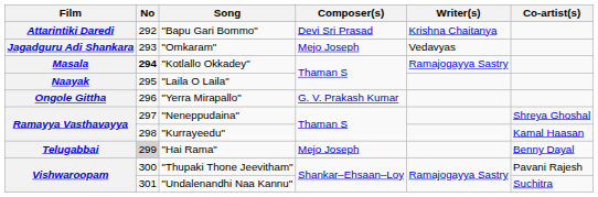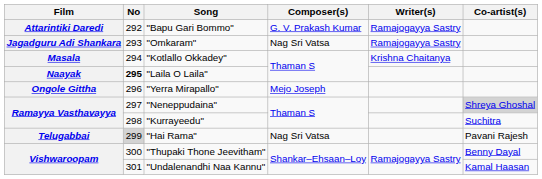 <table class="wikitable">
 <tr>
 <th>Film</th>
 <th>No</th>
 <th>Song</th>
 <th>Composer(s)</th>
 <th>Writer(s)</th>
 <th>Co-artist(s)</th>
 </tr>
 <tr>
 <th><em><a href='#'>Attarintiki Daredi</a></em></th>
 <td>292</td>
 <td>"Bapu Gari Bommo"</td>
-<td><a href='#'>Devi Sri Prasad</a></td>
-<td><a href='#'>Krishna Chaitanya</a></td>
+<td><a href='#'>G. V. Prakash Kumar</a></td>
+<td><a href='#'>Ramajogayya Sastry</a></td>
 <td></td>
 </tr>
 <tr>
 <th><em><a href='#'>Jagadguru Adi Shankara</a></em></th>
 <td>293</td>
 <td>"Omkaram"</td>
-<td><a href='#'>Mejo Joseph</a></td>
-<td>Vedavyas</td>
+<td>Nag Sri Vatsa</td>
+<td><a href='#'>Ramajogayya Sastry</a></td>
 <td></td>
 </tr>
 <tr>
 <th><em><a href='#'>Masala</a></em></th>
-<td><strong>294</strong></td>
+<td>294</td>
 <td>"Kotlallo Okkadey"</td>
 <td rowspan="2"><a href='#'>Thaman S</a></td>
-<td><a href='#'>Ramajogayya Sastry</a></td>
+<td><a href='#'>Krishna Chaitanya</a></td>
 <td></td>
 </tr>
 <tr>
 <th><em><a href='#'>Naayak</a></em></th>
-<td>295</td>
+<td><strong>295</strong></td>
 <td>"Laila O Laila"</td>
 <td></td>
 <td></td>
 </tr>
 <tr>
 <th><em><a href='#'>Ongole Gittha</a></em></th>
 <td>296</td>
 <td>"Yerra Mirapallo"</td>
-<td><a href='#'>G. V. Prakash Kumar</a></td>
+<td><a href='#'>Mejo Joseph</a></td>
 <td></td>
 <td></td>
 </tr>
 <tr>
 <th rowspan="2"><em><a href='#'>Ramayya Vasthavayya</a></em></th>
 <td>297</td>
 <td>"Neneppudaina"</td>
 <td rowspan="2"><a href='#'>Thaman S</a></td>
 <td></td>
-<td><a href='#'>Shreya Ghoshal</a></td>
+<td style="background: lightgrey;"><a href='#'>Shreya Ghoshal</a></td>
 </tr>
 <tr>
 <td>298</td>
 <td>"Kurrayeedu"</td>
 <td></td>
-<td><a href='#'>Kamal Haasan</a></td>
+<td><a href='#'>Suchitra</a></td>
 </tr>
 <tr>
 <th><em><a href='#'>Telugabbai</a></em></th>
 <td style="background: lightgrey;">299</td>
 <td>"Hai Rama"</td>
-<td><a href='#'>Mejo Joseph</a></td>
+<td>Nag Sri Vatsa</td>
 <td></td>
-<td><a href='#'>Benny Dayal</a></td>
+<td>Pavani Rajesh</td>
 </tr>
 <tr>
 <th rowspan="2"><em><a href='#'>Vishwaroopam</a></em></th>
 <td>300</td>
 <td>"Thupaki Thone Jeevitham"</td>
 <td rowspan="2"><a href='#'>Shankar–Ehsaan–Loy</a></td>
 <td rowspan="2"><a href='#'>Ramajogayya Sastry</a></td>
-<td>Pavani Rajesh</td>
+<td><a href='#'>Benny Dayal</a></td>
 </tr>
 <tr>
 <td>301</td>
 <td>"Undalenandhi Naa Kannu"</td>
-<td><a href='#'>Suchitra</a></td>
+<td><a href='#'>Kamal Haasan</a></td>
 </tr>
 </table>
